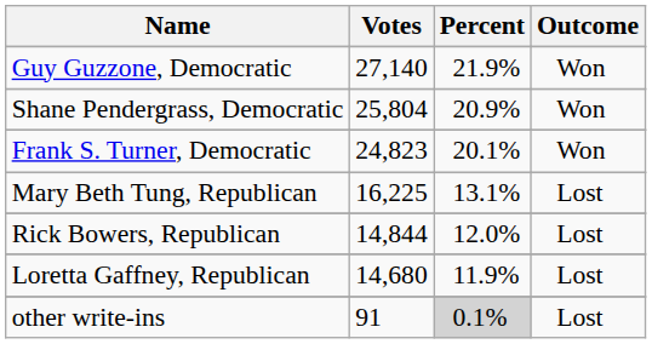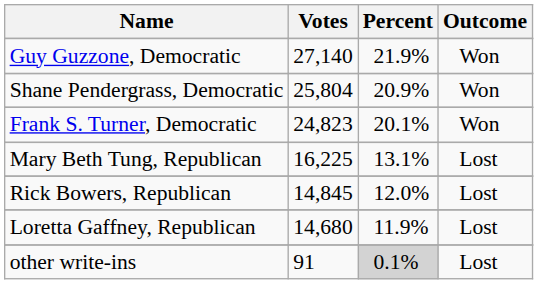 <table class="wikitable">
 <tr>
 <th>Name</th>
 <th>Votes</th>
 <th>Percent</th>
 <th>Outcome</th>
 </tr>
 <tr>
 </tr>
 <tr>
 <td><a href='#'>Guy Guzzone</a>, Democratic</td>
 <td>27,140</td>
 <td>  21.9%</td>
 <td>   Won</td>
 </tr>
 <tr>
 </tr>
 <tr>
 <td>Shane Pendergrass, Democratic</td>
 <td>25,804</td>
 <td>  20.9%</td>
 <td>   Won</td>
 </tr>
 <tr>
 </tr>
 <tr>
 <td><a href='#'>Frank S. Turner</a>, Democratic</td>
 <td>24,823</td>
 <td>  20.1%</td>
 <td>   Won</td>
 </tr>
 <tr>
 </tr>
 <tr>
 <td>Mary Beth Tung, Republican</td>
 <td>16,225</td>
 <td>  13.1%</td>
 <td>   Lost</td>
 </tr>
 <tr>
 </tr>
 <tr>
 <td>Rick Bowers, Republican</td>
-<td>14,844</td>
+<td>14,845</td>
 <td>  12.0%</td>
 <td>   Lost</td>
 </tr>
 <tr>
 </tr>
 <tr>
 <td>Loretta Gaffney, Republican</td>
 <td>14,680</td>
 <td>  11.9%</td>
 <td>   Lost</td>
 </tr>
 <tr>
 </tr>
 <tr>
 <td>other write-ins</td>
 <td>91</td>
 <td style="background: lightgrey;">  0.1%</td>
 <td>   Lost</td>
 </tr>
 </table>
